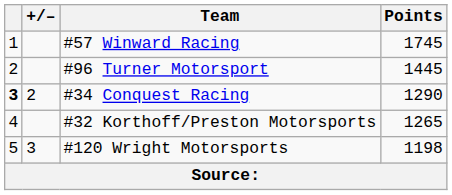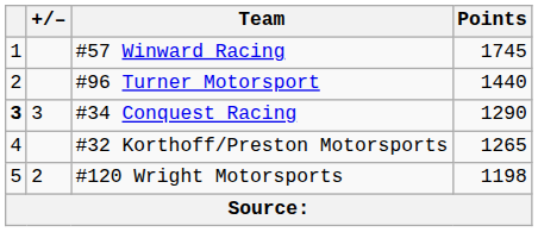 <table class="wikitable" style="font-size: 95%;">
 <tr>
 <th scope="col"></th>
 <th scope="col">+/–</th>
 <th scope="col">Team</th>
 <th scope="col">Points</th>
 </tr>
 <tr>
 <td align=center>1</td>
 <td align="left"></td>
 <td>#57 <a href='#'>Winward Racing</a></td>
 <td align=right>1745</td>
 </tr>
 <tr>
 <td align=center>2</td>
 <td align="left"></td>
 <td>#96 <a href='#'>Turner Motorsport</a></td>
-<td align=right>1445</td>
+<td align=right>1440</td>
 </tr>
 <tr>
 <td align=center><strong>3</strong></td>
-<td align=left> 2</td>
+<td align=left> 3</td>
 <td>#34 <a href='#'>Conquest Racing</a></td>
 <td align=right>1290</td>
 </tr>
 <tr>
 <td align=center>4</td>
 <td align=left></td>
 <td>#32 Korthoff/Preston Motorsports</td>
 <td align=right>1265</td>
 </tr>
 <tr>
 <td align=center>5</td>
-<td align=left> 3</td>
+<td align=left> 2</td>
 <td>#120 Wright Motorsports</td>
 <td align=right>1198</td>
 </tr>
 <tr>
 <th colspan=5>Source:</th>
 </tr>
 </table>
